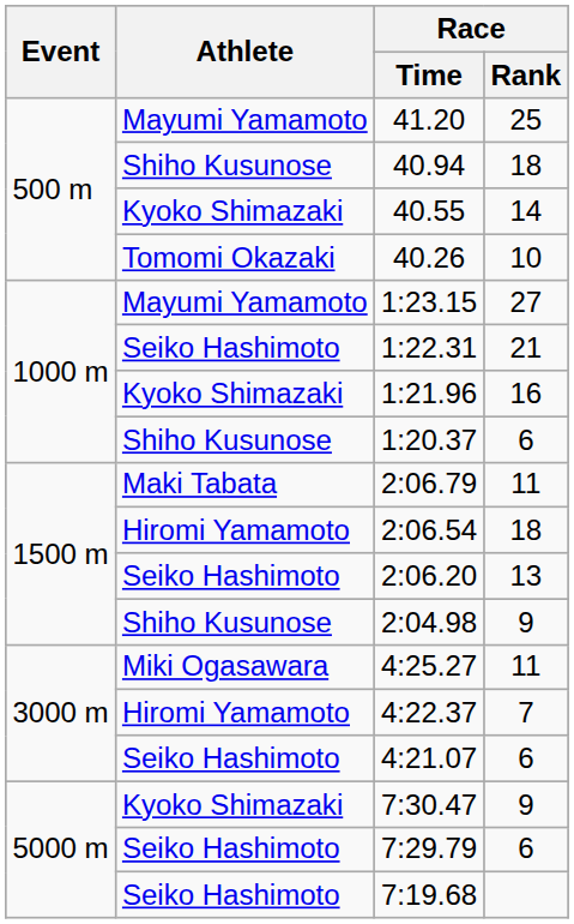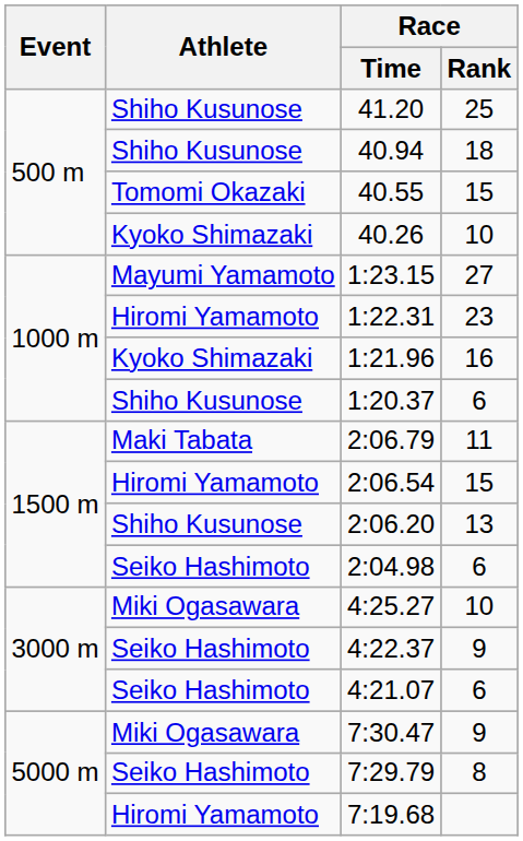 <table class="wikitable" border="1" style="font-size:90%">
 <tr>
 <th rowspan=2>Event</th>
 <th rowspan=2>Athlete</th>
 <th colspan=2>Race</th>
 </tr>
 <tr>
 <th>Time</th>
 <th>Rank</th>
 </tr>
 <tr>
 <td rowspan=4>500 m</td>
-<td><a href='#'>Mayumi Yamamoto</a></td>
+<td><a href='#'>Shiho Kusunose</a></td>
 <td align=center>41.20</td>
 <td align=center>25</td>
 </tr>
 <tr>
 <td><a href='#'>Shiho Kusunose</a></td>
 <td align=center>40.94</td>
 <td align=center>18</td>
 </tr>
 <tr>
-<td><a href='#'>Kyoko Shimazaki</a></td>
+<td><a href='#'>Tomomi Okazaki</a></td>
 <td align=center>40.55</td>
-<td align=center>14</td>
+<td align=center>15</td>
 </tr>
 <tr>
-<td><a href='#'>Tomomi Okazaki</a></td>
+<td><a href='#'>Kyoko Shimazaki</a></td>
 <td align=center>40.26</td>
 <td align=center>10</td>
 </tr>
 <tr>
 <td rowspan=4>1000 m</td>
 <td><a href='#'>Mayumi Yamamoto</a></td>
 <td align=center>1:23.15</td>
 <td align=center>27</td>
 </tr>
 <tr>
-<td><a href='#'>Seiko Hashimoto</a></td>
+<td><a href='#'>Hiromi Yamamoto</a></td>
 <td align=center>1:22.31</td>
-<td align=center>21</td>
+<td align=center>23</td>
 </tr>
 <tr>
 <td><a href='#'>Kyoko Shimazaki</a></td>
 <td align=center>1:21.96</td>
 <td align=center>16</td>
 </tr>
 <tr>
 <td><a href='#'>Shiho Kusunose</a></td>
 <td align=center>1:20.37</td>
 <td align=center>6</td>
 </tr>
 <tr>
 <td rowspan=4>1500 m</td>
 <td><a href='#'>Maki Tabata</a></td>
 <td align=center>2:06.79</td>
 <td align=center>11</td>
 </tr>
 <tr>
 <td><a href='#'>Hiromi Yamamoto</a></td>
 <td align=center>2:06.54</td>
-<td align=center>18</td>
+<td align=center>15</td>
 </tr>
 <tr>
-<td><a href='#'>Seiko Hashimoto</a></td>
+<td><a href='#'>Shiho Kusunose</a></td>
 <td align=center>2:06.20</td>
 <td align=center>13</td>
 </tr>
 <tr>
-<td><a href='#'>Shiho Kusunose</a></td>
+<td><a href='#'>Seiko Hashimoto</a></td>
 <td align=center>2:04.98</td>
-<td align=center>9</td>
+<td align=center>6</td>
 </tr>
 <tr>
 <td rowspan=3>3000 m</td>
 <td><a href='#'>Miki Ogasawara</a></td>
 <td align=center>4:25.27</td>
-<td align=center>11</td>
+<td align=center>10</td>
 </tr>
 <tr>
-<td><a href='#'>Hiromi Yamamoto</a></td>
+<td><a href='#'>Seiko Hashimoto</a></td>
 <td align=center>4:22.37</td>
-<td align=center>7</td>
+<td align=center>9</td>
 </tr>
 <tr>
 <td><a href='#'>Seiko Hashimoto</a></td>
 <td align=center>4:21.07</td>
 <td align=center>6</td>
 </tr>
 <tr>
 <td rowspan=3>5000 m</td>
-<td><a href='#'>Kyoko Shimazaki</a></td>
+<td><a href='#'>Miki Ogasawara</a></td>
 <td align=center>7:30.47</td>
 <td align=center>9</td>
 </tr>
 <tr>
 <td><a href='#'>Seiko Hashimoto</a></td>
 <td align=center>7:29.79</td>
-<td align=center>6</td>
+<td align=center>8</td>
 </tr>
 <tr>
-<td><a href='#'>Seiko Hashimoto</a></td>
+<td><a href='#'>Hiromi Yamamoto</a></td>
 <td align=center>7:19.68</td>
 <td align=center></td>
 </tr>
 </table>
